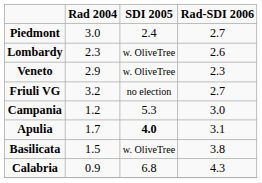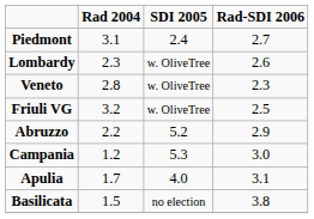 <table class="wikitable" style="text-align:center">
 <tr>
 <td></td>
 <td><strong>Rad 2004</strong></td>
 <td><strong>SDI 2005</strong></td>
 <td><strong>Rad-SDI 2006</strong></td>
 </tr>
 <tr>
 <td><strong>Piedmont</strong></td>
-<td>3.0</td>
+<td>3.1</td>
 <td>2.4</td>
 <td>2.7</td>
 </tr>
 <tr>
 <td><strong>Lombardy</strong></td>
 <td>2.3</td>
 <td><small>w. OliveTree</small></td>
 <td>2.6</td>
 </tr>
 <tr>
 <td><strong>Veneto</strong></td>
-<td>2.9</td>
+<td>2.8</td>
 <td><small>w. OliveTree</small></td>
 <td>2.3</td>
 </tr>
 <tr>
 <td><strong>Friuli VG</strong></td>
 <td>3.2</td>
-<td><small>no election</small></td>
-<td>2.7</td>
+<td><small>w. OliveTree</small></td>
+<td>2.5</td>
+</tr>
+<tr>
+<td><strong>Abruzzo</strong></td>
+<td>2.2</td>
+<td>5.2</td>
+<td>2.9</td>
 </tr>
 <tr>
 <td><strong>Campania</strong></td>
 <td>1.2</td>
 <td>5.3</td>
 <td>3.0</td>
 </tr>
 <tr>
 <td><strong>Apulia</strong></td>
 <td>1.7</td>
-<td><strong>4.0</strong></td>
+<td>4.0</td>
 <td>3.1</td>
 </tr>
 <tr>
 <td><strong>Basilicata</strong></td>
 <td>1.5</td>
-<td><small>w. OliveTree</small></td>
+<td><small>no election</small></td>
 <td>3.8</td>
-</tr>
-<tr>
-<td><strong>Calabria</strong></td>
-<td>0.9</td>
-<td>6.8</td>
-<td>4.3</td>
 </tr>
 <tr>
 </tr>
 </table>
